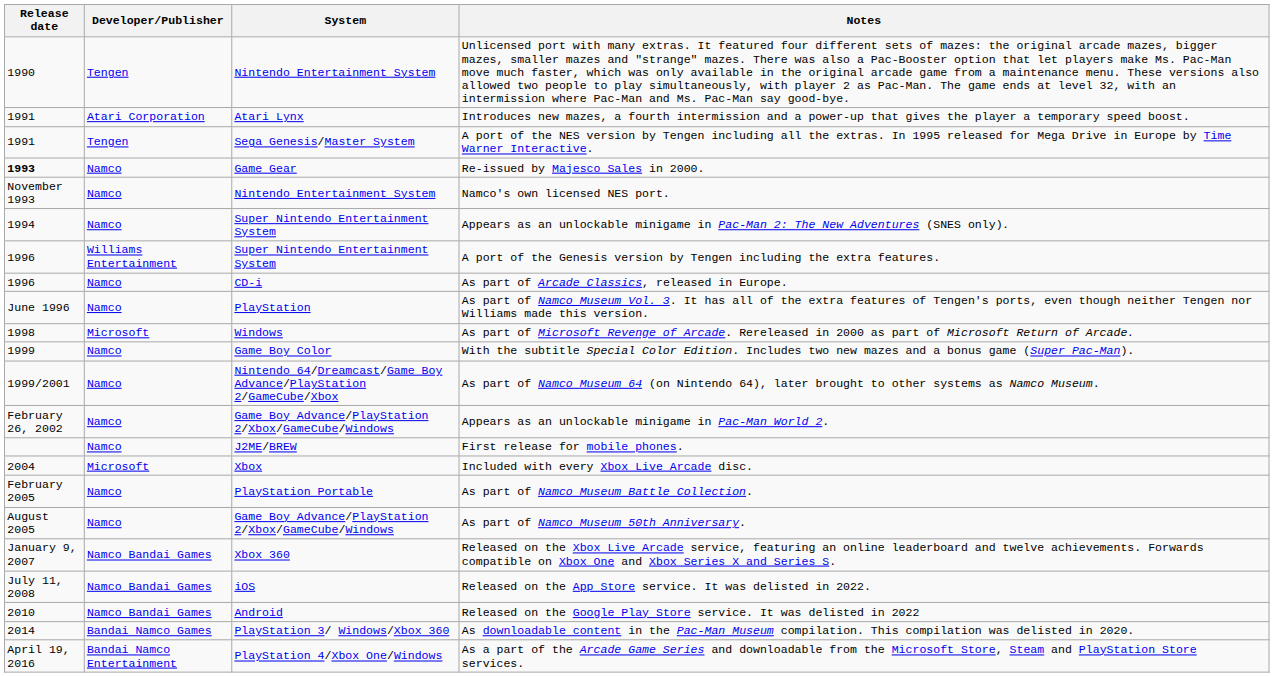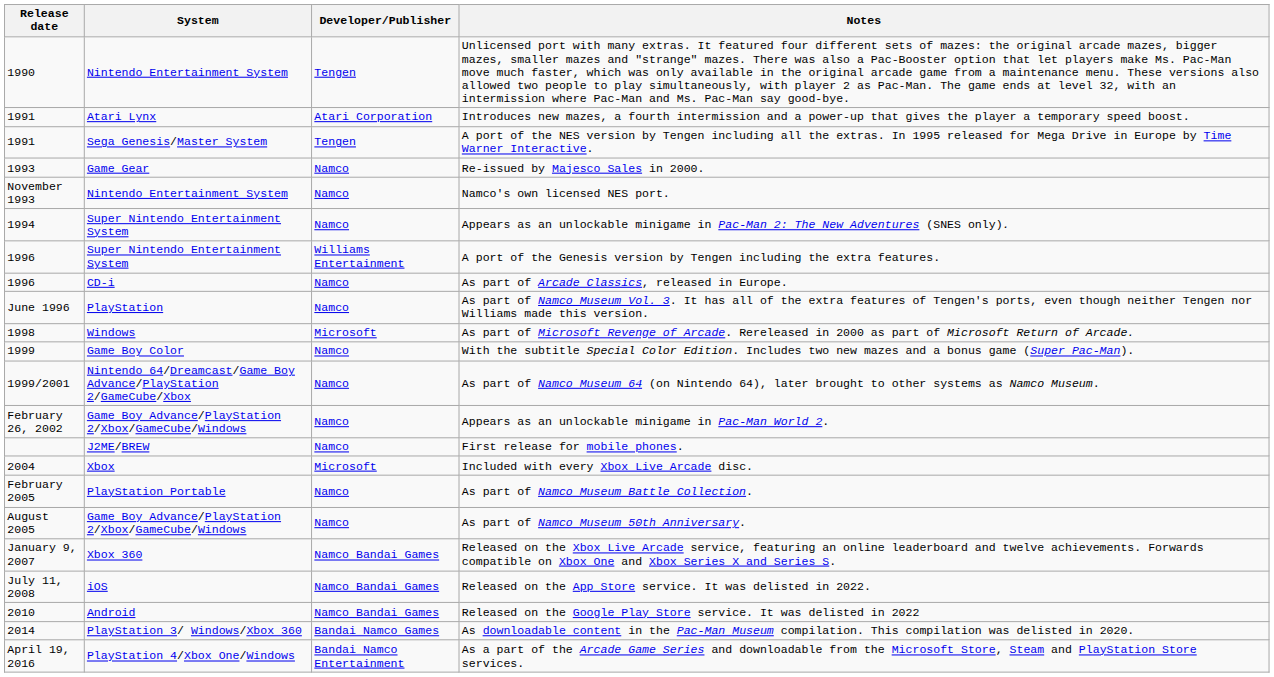 <table class="wikitable" style="font-size:88%;">
 <tr>
 <th>Release date</th>
+<th>System</th>
 <th>Developer/Publisher</th>
-<th>System</th>
 <th>Notes</th>
 </tr>
 <tr>
 <td>1990</td>
+<td><a href='#'>Nintendo Entertainment System</a></td>
 <td><a href='#'>Tengen</a></td>
-<td><a href='#'>Nintendo Entertainment System</a></td>
 <td>Unlicensed port with many extras. It featured four different sets of mazes: the original arcade mazes, bigger mazes, smaller mazes and "strange" mazes. There was also a Pac-Booster option that let players make Ms. Pac-Man move much faster, which was only available in the original arcade game from a maintenance menu. These versions also allowed two people to play simultaneously, with player 2 as Pac-Man. The game ends at level 32, with an intermission where Pac-Man and Ms. Pac-Man say good-bye.</td>
 </tr>
 <tr>
 <td>1991</td>
+<td><a href='#'>Atari Lynx</a></td>
 <td><a href='#'>Atari Corporation</a></td>
-<td><a href='#'>Atari Lynx</a></td>
 <td>Introduces new mazes, a fourth intermission and a power-up that gives the player a temporary speed boost.</td>
 </tr>
 <tr>
 <td>1991</td>
+<td><a href='#'>Sega Genesis</a>/<a href='#'>Master System</a></td>
 <td><a href='#'>Tengen</a></td>
-<td><a href='#'>Sega Genesis</a>/<a href='#'>Master System</a></td>
 <td>A port of the NES version by Tengen including all the extras. In 1995 released for Mega Drive in Europe by <a href='#'>Time Warner Interactive</a>.</td>
 </tr>
 <tr>
-<td><strong>1993</strong></td>
+<td>1993</td>
+<td><a href='#'>Game Gear</a></td>
 <td><a href='#'>Namco</a></td>
-<td><a href='#'>Game Gear</a></td>
 <td>Re-issued by <a href='#'>Majesco Sales</a> in 2000.</td>
 </tr>
 <tr>
 <td>November 1993</td>
+<td><a href='#'>Nintendo Entertainment System</a></td>
 <td><a href='#'>Namco</a></td>
-<td><a href='#'>Nintendo Entertainment System</a></td>
 <td>Namco's own licensed NES port.</td>
 </tr>
 <tr>
 <td>1994</td>
+<td><a href='#'>Super Nintendo Entertainment System</a></td>
 <td><a href='#'>Namco</a></td>
-<td><a href='#'>Super Nintendo Entertainment System</a></td>
 <td>Appears as an unlockable minigame in <em><a href='#'>Pac-Man 2: The New Adventures</a></em> (SNES only)<em>.</em></td>
 </tr>
 <tr>
 <td>1996</td>
+<td><a href='#'>Super Nintendo Entertainment System</a></td>
 <td><a href='#'>Williams Entertainment</a></td>
-<td><a href='#'>Super Nintendo Entertainment System</a></td>
 <td>A port of the Genesis version by Tengen including the extra features.</td>
 </tr>
 <tr>
 <td>1996</td>
+<td><a href='#'>CD-i</a></td>
 <td><a href='#'>Namco</a></td>
-<td><a href='#'>CD-i</a></td>
 <td>As part of <em><a href='#'>Arcade Classics</a></em>, released in Europe.</td>
 </tr>
 <tr>
 <td>June 1996</td>
+<td><a href='#'>PlayStation</a></td>
 <td><a href='#'>Namco</a></td>
-<td><a href='#'>PlayStation</a></td>
 <td>As part of <em><a href='#'>Namco Museum Vol. 3</a></em>. It has all of the extra features of Tengen's ports, even though neither Tengen nor Williams made this version.</td>
 </tr>
 <tr>
 <td>1998</td>
+<td><a href='#'>Windows</a></td>
 <td><a href='#'>Microsoft</a></td>
-<td><a href='#'>Windows</a></td>
 <td>As part of <em><a href='#'>Microsoft Revenge of Arcade</a></em>. Rereleased in 2000 as part of <em>Microsoft Return of Arcade.</em></td>
 </tr>
 <tr>
 <td>1999</td>
+<td><a href='#'>Game Boy Color</a></td>
 <td><a href='#'>Namco</a></td>
-<td><a href='#'>Game Boy Color</a></td>
 <td>With the subtitle <em>Special Color Edition</em>. Includes two new mazes and a bonus game (<em><a href='#'>Super Pac-Man</a></em>).</td>
 </tr>
 <tr>
 <td>1999/2001</td>
+<td><a href='#'>Nintendo 64</a>/<a href='#'>Dreamcast</a>/<a href='#'>Game Boy Advance</a>/<a href='#'>PlayStation 2</a>/<a href='#'>GameCube</a>/<a href='#'>Xbox</a></td>
 <td><a href='#'>Namco</a></td>
-<td><a href='#'>Nintendo 64</a>/<a href='#'>Dreamcast</a>/<a href='#'>Game Boy Advance</a>/<a href='#'>PlayStation 2</a>/<a href='#'>GameCube</a>/<a href='#'>Xbox</a></td>
 <td>As part of <em><a href='#'>Namco Museum 64</a></em> (on Nintendo 64), later brought to other systems as <em>Namco Museum</em>.</td>
 </tr>
 <tr>
 <td>February 26, 2002</td>
+<td><a href='#'>Game Boy Advance</a>/<a href='#'>PlayStation 2</a>/<a href='#'>Xbox</a>/<a href='#'>GameCube</a>/<a href='#'>Windows</a></td>
 <td><a href='#'>Namco</a></td>
-<td><a href='#'>Game Boy Advance</a>/<a href='#'>PlayStation 2</a>/<a href='#'>Xbox</a>/<a href='#'>GameCube</a>/<a href='#'>Windows</a></td>
 <td>Appears as an unlockable minigame in <em><a href='#'>Pac-Man World 2</a></em>.</td>
 </tr>
 <tr>
 <td></td>
+<td><a href='#'>J2ME</a>/<a href='#'>BREW</a></td>
 <td><a href='#'>Namco</a></td>
-<td><a href='#'>J2ME</a>/<a href='#'>BREW</a></td>
 <td>First release for <a href='#'>mobile phones</a>.</td>
 </tr>
 <tr>
 <td>2004</td>
+<td><a href='#'>Xbox</a></td>
 <td><a href='#'>Microsoft</a></td>
-<td><a href='#'>Xbox</a></td>
 <td>Included with every <a href='#'>Xbox Live Arcade</a> disc.</td>
 </tr>
 <tr>
 <td>February 2005</td>
+<td><a href='#'>PlayStation Portable</a></td>
 <td><a href='#'>Namco</a></td>
-<td><a href='#'>PlayStation Portable</a></td>
 <td>As part of <em><a href='#'>Namco Museum Battle Collection</a></em>.</td>
 </tr>
 <tr>
 <td>August 2005</td>
+<td><a href='#'>Game Boy Advance</a>/<a href='#'>PlayStation 2</a>/<a href='#'>Xbox</a>/<a href='#'>GameCube</a>/<a href='#'>Windows</a></td>
 <td><a href='#'>Namco</a></td>
-<td><a href='#'>Game Boy Advance</a>/<a href='#'>PlayStation 2</a>/<a href='#'>Xbox</a>/<a href='#'>GameCube</a>/<a href='#'>Windows</a></td>
 <td>As part of <em><a href='#'>Namco Museum 50th Anniversary</a></em>.</td>
 </tr>
 <tr>
 <td>January 9, 2007</td>
+<td><a href='#'>Xbox 360</a></td>
 <td><a href='#'>Namco Bandai Games</a></td>
-<td><a href='#'>Xbox 360</a></td>
 <td>Released on the <a href='#'>Xbox Live Arcade</a> service, featuring an online leaderboard and twelve achievements. Forwards compatible on <a href='#'>Xbox One</a> and <a href='#'>Xbox Series X and Series S</a>.</td>
 </tr>
 <tr>
 <td>July 11, 2008</td>
+<td><a href='#'>iOS</a></td>
 <td><a href='#'>Namco Bandai Games</a></td>
-<td><a href='#'>iOS</a></td>
 <td>Released on the <a href='#'>App Store</a> service. It was delisted in 2022.</td>
 </tr>
 <tr>
 <td>2010</td>
+<td><a href='#'>Android</a></td>
 <td><a href='#'>Namco Bandai Games</a></td>
-<td><a href='#'>Android</a></td>
 <td>Released on the <a href='#'>Google Play Store</a> service. It was delisted in 2022</td>
 </tr>
 <tr>
 <td>2014</td>
+<td><a href='#'>PlayStation 3</a>/ <a href='#'>Windows</a>/<a href='#'>Xbox 360</a></td>
 <td><a href='#'>Bandai Namco Games</a></td>
-<td><a href='#'>PlayStation 3</a>/ <a href='#'>Windows</a>/<a href='#'>Xbox 360</a></td>
 <td>As <a href='#'>downloadable content</a> in the <em><a href='#'>Pac-Man Museum</a></em> compilation. This compilation was delisted in 2020.</td>
 </tr>
 <tr>
 <td>April 19, 2016</td>
+<td><a href='#'>PlayStation 4</a>/<a href='#'>Xbox One</a>/<a href='#'>Windows</a></td>
 <td><a href='#'>Bandai Namco Entertainment</a></td>
-<td><a href='#'>PlayStation 4</a>/<a href='#'>Xbox One</a>/<a href='#'>Windows</a></td>
 <td>As a part of the <em><a href='#'>Arcade Game Series</a></em> and downloadable from the <a href='#'>Microsoft Store</a>, <a href='#'>Steam</a> and <a href='#'>PlayStation Store</a> services.</td>
 </tr>
 </table>
